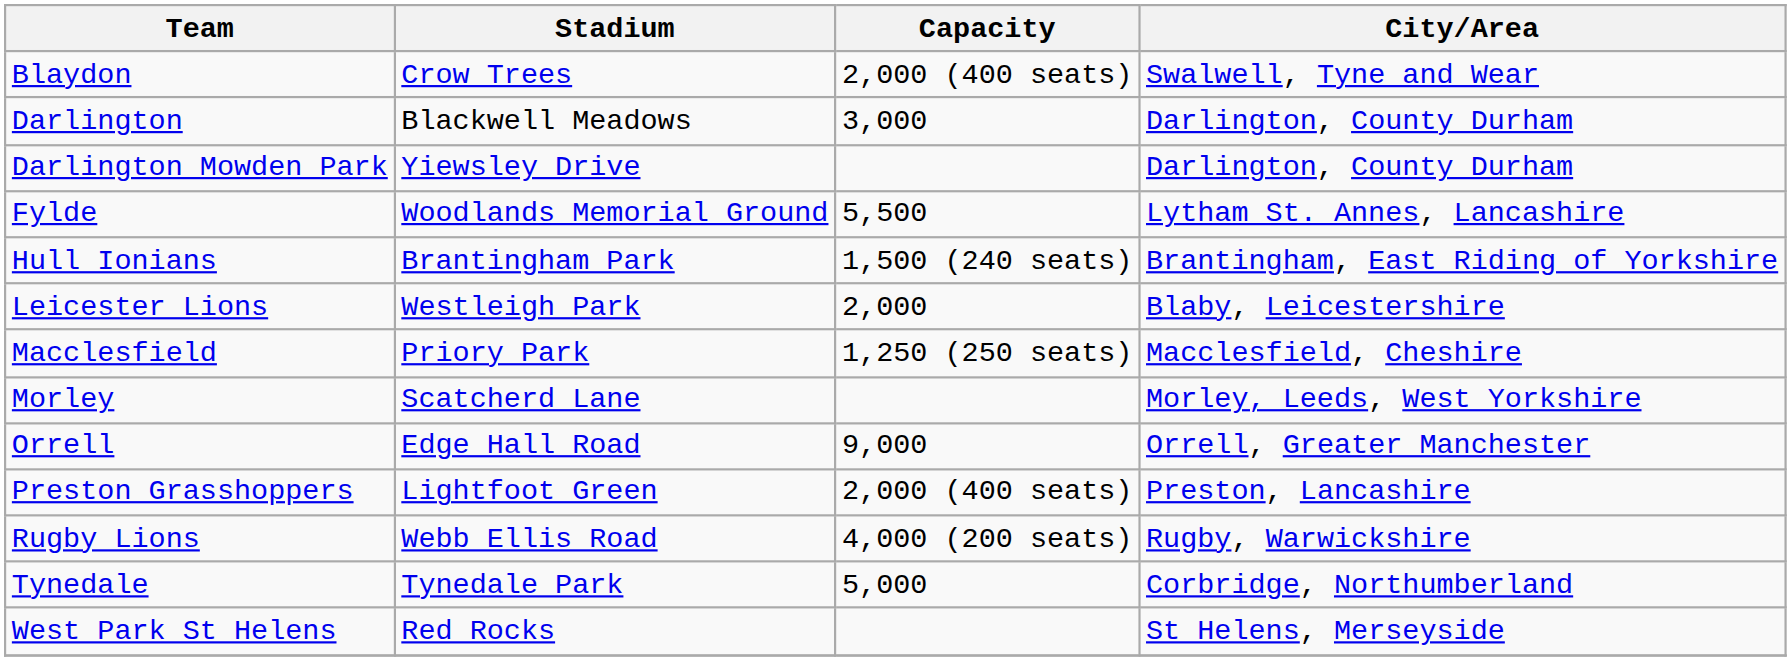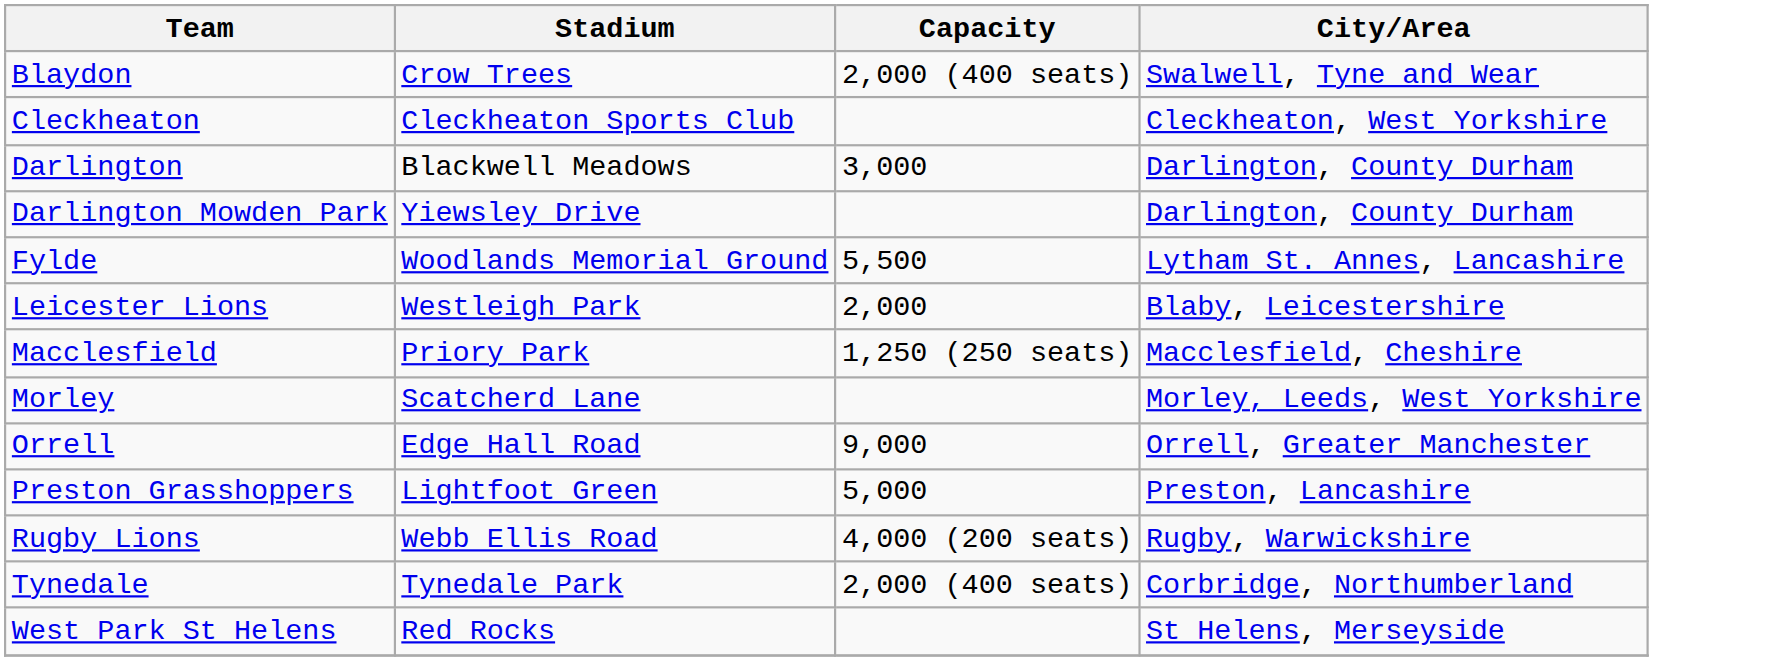 <table class="wikitable sortable">
 <tr>
 <th>Team</th>
 <th>Stadium</th>
 <th>Capacity</th>
 <th>City/Area</th>
 </tr>
 <tr>
 <td><a href='#'>Blaydon</a></td>
 <td><a href='#'>Crow Trees</a></td>
 <td>2,000 (400 seats)</td>
 <td><a href='#'>Swalwell</a>, <a href='#'>Tyne and Wear</a></td>
+</tr>
+<tr>
+<td><a href='#'>Cleckheaton</a></td>
+<td><a href='#'>Cleckheaton Sports Club</a></td>
+<td></td>
+<td><a href='#'>Cleckheaton</a>, <a href='#'>West Yorkshire</a></td>
 </tr>
 <tr>
 <td><a href='#'>Darlington</a></td>
 <td>Blackwell Meadows</td>
 <td>3,000</td>
 <td><a href='#'>Darlington</a>, <a href='#'>County Durham</a></td>
 </tr>
 <tr>
 <td><a href='#'>Darlington Mowden Park</a></td>
 <td><a href='#'>Yiewsley Drive</a></td>
 <td></td>
 <td><a href='#'>Darlington</a>, <a href='#'>County Durham</a></td>
 </tr>
 <tr>
 <td><a href='#'>Fylde</a></td>
 <td><a href='#'>Woodlands Memorial Ground</a></td>
 <td>5,500</td>
 <td><a href='#'>Lytham St. Annes</a>, <a href='#'>Lancashire</a></td>
-</tr>
-<tr>
-<td><a href='#'>Hull Ionians</a></td>
-<td><a href='#'>Brantingham Park</a></td>
-<td>1,500 (240 seats)</td>
-<td><a href='#'>Brantingham</a>, <a href='#'>East Riding of Yorkshire</a></td>
 </tr>
 <tr>
 <td><a href='#'>Leicester Lions</a></td>
 <td><a href='#'>Westleigh Park</a></td>
 <td>2,000</td>
 <td><a href='#'>Blaby</a>, <a href='#'>Leicestershire</a></td>
 </tr>
 <tr>
 <td><a href='#'>Macclesfield</a></td>
 <td><a href='#'>Priory Park</a></td>
 <td>1,250 (250 seats)</td>
 <td><a href='#'>Macclesfield</a>, <a href='#'>Cheshire</a></td>
 </tr>
 <tr>
 <td><a href='#'>Morley</a></td>
 <td><a href='#'>Scatcherd Lane</a></td>
 <td></td>
 <td><a href='#'>Morley, Leeds</a>, <a href='#'>West Yorkshire</a></td>
 </tr>
 <tr>
 <td><a href='#'>Orrell</a></td>
 <td><a href='#'>Edge Hall Road</a></td>
 <td>9,000</td>
 <td><a href='#'>Orrell</a>, <a href='#'>Greater Manchester</a></td>
 </tr>
 <tr>
 <td><a href='#'>Preston Grasshoppers</a></td>
 <td><a href='#'>Lightfoot Green</a></td>
-<td>2,000 (400 seats)</td>
+<td>5,000</td>
 <td><a href='#'>Preston</a>, <a href='#'>Lancashire</a></td>
 </tr>
 <tr>
 <td><a href='#'>Rugby Lions</a></td>
 <td><a href='#'>Webb Ellis Road</a></td>
 <td>4,000 (200 seats)</td>
 <td><a href='#'>Rugby</a>, <a href='#'>Warwickshire</a></td>
 </tr>
 <tr>
 <td><a href='#'>Tynedale</a></td>
 <td><a href='#'>Tynedale Park</a></td>
-<td>5,000</td>
+<td>2,000 (400 seats)</td>
 <td><a href='#'>Corbridge</a>, <a href='#'>Northumberland</a></td>
 </tr>
 <tr>
 <td><a href='#'>West Park St Helens</a></td>
 <td><a href='#'>Red Rocks</a></td>
 <td></td>
 <td><a href='#'>St Helens</a>, <a href='#'>Merseyside</a></td>
 </tr>
 <tr>
 </tr>
 </table>
